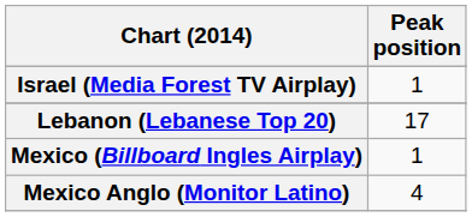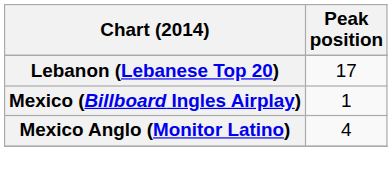 <table class="wikitable sortable plainrowheaders" style="text-align:center">
 <tr>
 <th scope="col">Chart (2014)</th>
 <th scope="col">Peak<br>position</th>
 </tr>
 <tr>
 </tr>
 <tr>
 </tr>
 <tr>
 </tr>
 <tr>
 </tr>
 <tr>
 </tr>
 <tr>
 </tr>
 <tr>
 </tr>
 <tr>
 </tr>
 <tr>
 </tr>
 <tr>
 </tr>
 <tr>
 </tr>
 <tr>
 </tr>
 <tr>
 </tr>
 <tr>
 </tr>
 <tr>
 </tr>
 <tr>
 </tr>
 <tr>
 </tr>
 <tr>
-</tr>
-<tr>
-<th scope="row">Israel (<a href='#'>Media Forest</a> TV Airplay)</th>
-<td>1</td>
 </tr>
 <tr>
 </tr>
 <tr>
 </tr>
 <tr>
 <th scope="row">Lebanon (<a href='#'>Lebanese Top 20</a>)</th>
 <td>17</td>
 </tr>
 <tr>
 <th scope="row">Mexico (<a href='#'><em>Billboard</em> Ingles Airplay</a>)</th>
 <td>1</td>
 </tr>
 <tr>
 <th scope="row">Mexico Anglo (<a href='#'>Monitor Latino</a>)</th>
 <td>4</td>
 </tr>
 <tr>
 </tr>
 <tr>
 </tr>
 <tr>
 </tr>
 <tr>
 </tr>
 <tr>
 </tr>
 <tr>
 </tr>
 <tr>
 </tr>
 <tr>
 </tr>
 <tr>
 </tr>
 <tr>
 </tr>
 <tr>
 </tr>
 <tr>
 </tr>
 <tr>
 </tr>
 <tr>
 </tr>
 <tr>
 </tr>
 <tr>
 </tr>
 <tr>
 </tr>
 </table>
